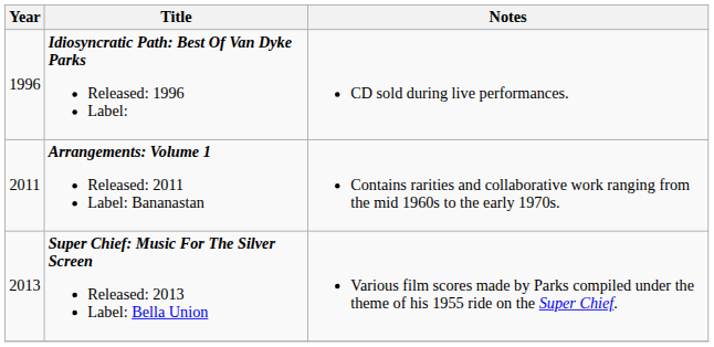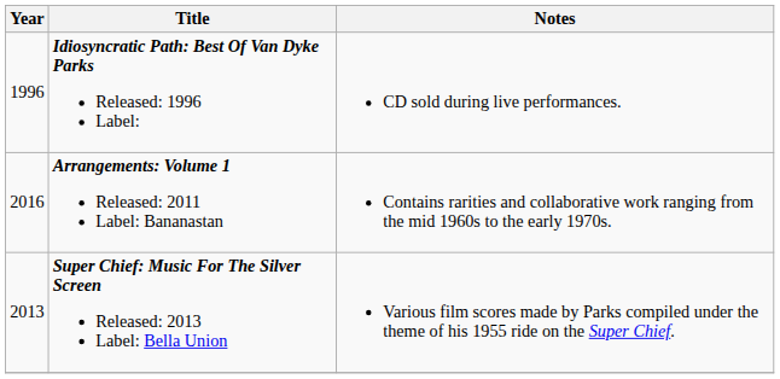 <table class="wikitable">
 <tr>
 <th width="33">Year</th>
 <th width="260">Title</th>
 <th width="400">Notes</th>
 </tr>
 <tr>
 <td align="center">1996</td>
 <td><strong><em>Idiosyncratic Path: Best Of Van Dyke Parks</em></strong><br><ul><li>Released: 1996</li><li>Label:</li></ul></td>
 <td><br><ul><li>CD sold during live performances.</li></ul></td>
 </tr>
 <tr>
-<td align="center">2011</td>
+<td align="center">2016</td>
 <td><strong><em>Arrangements: Volume 1</em></strong><br><ul><li>Released: 2011</li><li>Label: Bananastan</li></ul></td>
 <td><br><ul><li>Contains rarities and collaborative work ranging from the mid 1960s to the early 1970s.</li></ul></td>
 </tr>
 <tr>
 <td align="center">2013</td>
 <td><strong><em>Super Chief: Music For The Silver Screen</em></strong><br><ul><li>Released: 2013</li><li>Label: <a href='#'>Bella Union</a></li></ul></td>
 <td><br><ul><li>Various film scores made by Parks compiled under the theme of his 1955 ride on the <em><a href='#'>Super Chief</a></em>.</li></ul></td>
 </tr>
 <tr>
 </tr>
 </table>
